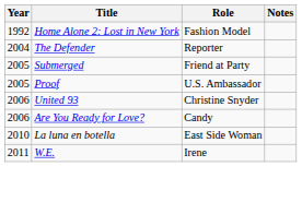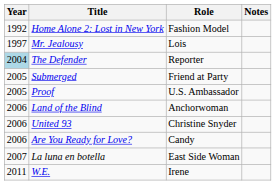 <table class="wikitable sortable">
 <tr>
 <th>Year</th>
 <th>Title</th>
 <th>Role</th>
 <th>Notes</th>
 </tr>
 <tr>
 <td>1992</td>
 <td><em><a href='#'>Home Alone 2: Lost in New York</a></em></td>
 <td>Fashion Model</td>
 <td></td>
 </tr>
 <tr>
-<td>2004</td>
+<td>1997</td>
+<td><em><a href='#'>Mr. Jealousy</a></em></td>
+<td>Lois</td>
+<td></td>
+</tr>
+<tr>
+<td style="background: lightblue;">2004</td>
 <td><a href='#'><em>The Defender</em></a></td>
 <td>Reporter</td>
 <td></td>
 </tr>
 <tr>
 <td>2005</td>
 <td><a href='#'><em>Submerged</em></a></td>
 <td>Friend at Party</td>
 <td></td>
 </tr>
 <tr>
 <td>2005</td>
 <td><a href='#'><em>Proof</em></a></td>
 <td>U.S. Ambassador</td>
 <td></td>
 </tr>
 <tr>
 <td>2006</td>
+<td><em><a href='#'>Land of the Blind</a></em></td>
+<td>Anchorwoman</td>
+<td></td>
+</tr>
+<tr>
+<td>2006</td>
 <td><a href='#'><em>United 93</em></a></td>
 <td>Christine Snyder</td>
 <td></td>
 </tr>
 <tr>
 <td>2006</td>
 <td><em><a href='#'>Are You Ready for Love?</a></em></td>
 <td>Candy</td>
 <td></td>
 </tr>
 <tr>
-<td>2010</td>
+<td>2007</td>
 <td><em>La luna en botella</em></td>
 <td>East Side Woman</td>
 <td></td>
 </tr>
 <tr>
 <td>2011</td>
 <td><em><a href='#'>W.E.</a></em></td>
 <td>Irene</td>
 <td></td>
 </tr>
 </table>
